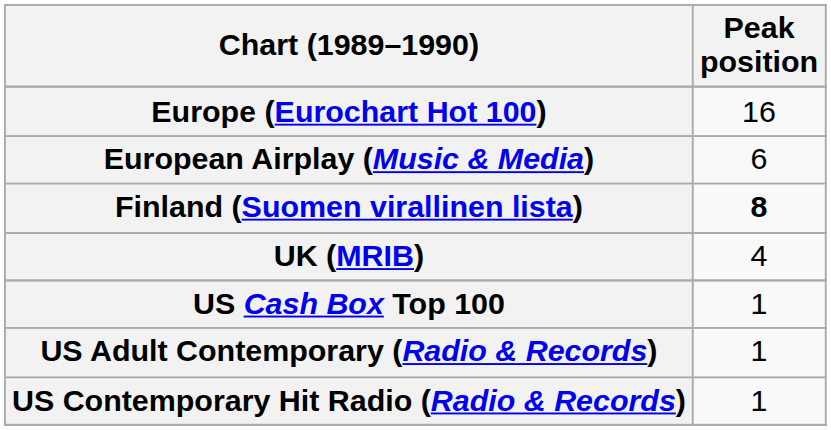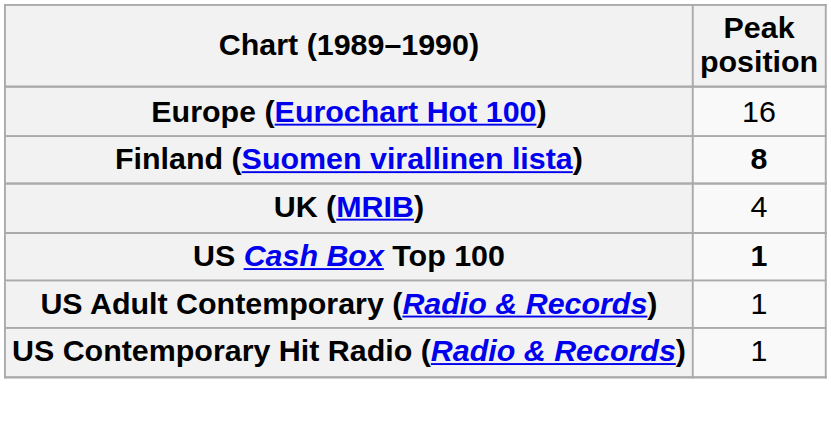 <table class="wikitable sortable plainrowheaders" style="text-align:center">
 <tr>
 <th>Chart (1989–1990)</th>
 <th>Peak<br>position</th>
 </tr>
 <tr>
 </tr>
 <tr>
 </tr>
 <tr>
 </tr>
 <tr>
 </tr>
 <tr>
 <th scope="row">Europe (<a href='#'>Eurochart Hot 100</a>)</th>
 <td>16</td>
-</tr>
-<tr>
-<th scope="row">European Airplay (<em><a href='#'>Music & Media</a></em>)</th>
-<td>6</td>
 </tr>
 <tr>
 <th scope="row">Finland (<a href='#'>Suomen virallinen lista</a>)</th>
 <td><strong>8</strong></td>
 </tr>
 <tr>
 </tr>
 <tr>
 </tr>
 <tr>
 </tr>
 <tr>
 </tr>
 <tr>
 </tr>
 <tr>
 </tr>
 <tr>
 </tr>
 <tr>
 <th scope="row">UK (<a href='#'>MRIB</a>)</th>
 <td>4</td>
 </tr>
 <tr>
 </tr>
 <tr>
 </tr>
 <tr>
 </tr>
 <tr>
 <th scope="row">US <em><a href='#'>Cash Box</a></em> Top 100</th>
-<td>1</td>
+<td><strong>1</strong></td>
 </tr>
 <tr>
 <th scope="row">US Adult Contemporary (<em><a href='#'>Radio & Records</a></em>)</th>
 <td>1</td>
 </tr>
 <tr>
 <th scope="row">US Contemporary Hit Radio (<em><a href='#'>Radio & Records</a></em>)</th>
 <td>1</td>
 </tr>
 <tr>
 </tr>
 </table>
